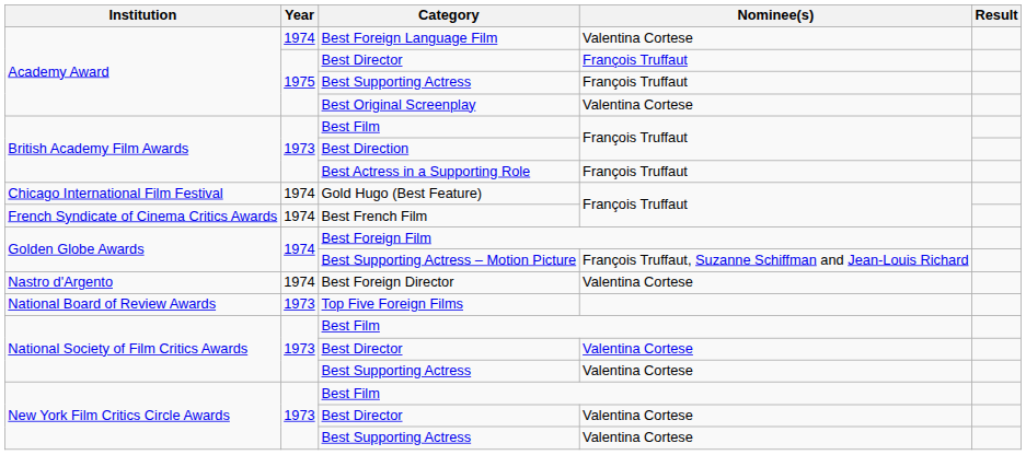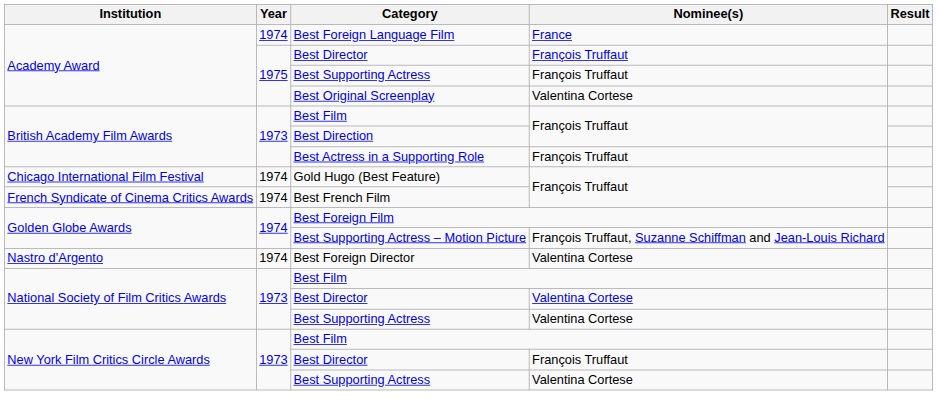 <table class="wikitable">
 <tr>
 <th>Institution</th>
 <th>Year</th>
 <th>Category</th>
 <th>Nominee(s)</th>
 <th>Result</th>
 </tr>
 <tr>
 <td rowspan="4"><a href='#'>Academy Award</a></td>
 <td><a href='#'>1974</a></td>
 <td><a href='#'>Best Foreign Language Film</a></td>
-<td>Valentina Cortese</td>
+<td><a href='#'>France</a></td>
 <td></td>
 </tr>
 <tr>
 <td rowspan="3"><a href='#'>1975</a></td>
 <td><a href='#'>Best Director</a></td>
 <td><a href='#'>François Truffaut</a></td>
 <td></td>
 </tr>
 <tr>
 <td><a href='#'>Best Supporting Actress</a></td>
 <td>François Truffaut</td>
 <td></td>
 </tr>
 <tr>
 <td><a href='#'>Best Original Screenplay</a></td>
 <td>Valentina Cortese</td>
 <td></td>
 </tr>
 <tr>
 <td rowspan="3"><a href='#'>British Academy Film Awards</a></td>
 <td rowspan="3"><a href='#'>1973</a></td>
 <td><a href='#'>Best Film</a></td>
 <td rowspan="2">François Truffaut</td>
 <td></td>
 </tr>
 <tr>
 <td><a href='#'>Best Direction</a></td>
 <td></td>
 </tr>
 <tr>
 <td><a href='#'>Best Actress in a Supporting Role</a></td>
 <td>François Truffaut</td>
 <td></td>
 </tr>
 <tr>
 <td><a href='#'>Chicago International Film Festival</a></td>
 <td>1974</td>
 <td>Gold Hugo (Best Feature)</td>
 <td rowspan="2">François Truffaut</td>
 <td></td>
 </tr>
 <tr>
 <td><a href='#'>French Syndicate of Cinema Critics Awards</a></td>
 <td>1974</td>
 <td>Best French Film</td>
 <td></td>
 </tr>
 <tr>
 <td rowspan="2"><a href='#'>Golden Globe Awards</a></td>
 <td rowspan="2"><a href='#'>1974</a></td>
 <td colspan="2"><a href='#'>Best Foreign Film</a></td>
 <td></td>
 </tr>
 <tr>
 <td><a href='#'>Best Supporting Actress – Motion Picture</a></td>
 <td>François Truffaut, <a href='#'>Suzanne Schiffman</a> and <a href='#'>Jean-Louis Richard</a></td>
 <td></td>
 </tr>
 <tr>
 <td><a href='#'>Nastro d'Argento</a></td>
 <td>1974</td>
 <td>Best Foreign Director</td>
 <td>Valentina Cortese</td>
 <td></td>
 </tr>
 <tr>
-<td><a href='#'>National Board of Review Awards</a></td>
-<td><a href='#'>1973</a></td>
-<td><a href='#'>Top Five Foreign Films</a></td>
-<td></td>
-<td></td>
-</tr>
-<tr>
 <td rowspan="3"><a href='#'>National Society of Film Critics Awards</a></td>
 <td rowspan="3"><a href='#'>1973</a></td>
 <td colspan="2"><a href='#'>Best Film</a></td>
 <td></td>
 </tr>
 <tr>
 <td><a href='#'>Best Director</a></td>
 <td><a href='#'>Valentina Cortese</a></td>
 <td></td>
 </tr>
 <tr>
 <td><a href='#'>Best Supporting Actress</a></td>
 <td>Valentina Cortese</td>
 <td></td>
 </tr>
 <tr>
 <td rowspan="3"><a href='#'>New York Film Critics Circle Awards</a></td>
 <td rowspan="3"><a href='#'>1973</a></td>
 <td colspan="2"><a href='#'>Best Film</a></td>
 <td></td>
 </tr>
 <tr>
 <td><a href='#'>Best Director</a></td>
-<td>Valentina Cortese</td>
+<td>François Truffaut</td>
 <td></td>
 </tr>
 <tr>
 <td><a href='#'>Best Supporting Actress</a></td>
 <td>Valentina Cortese</td>
 <td></td>
 </tr>
 </table>
